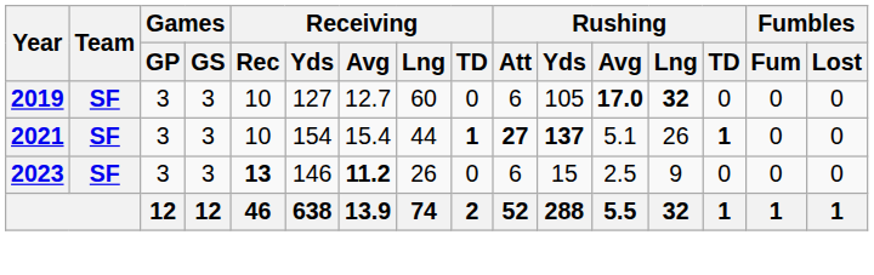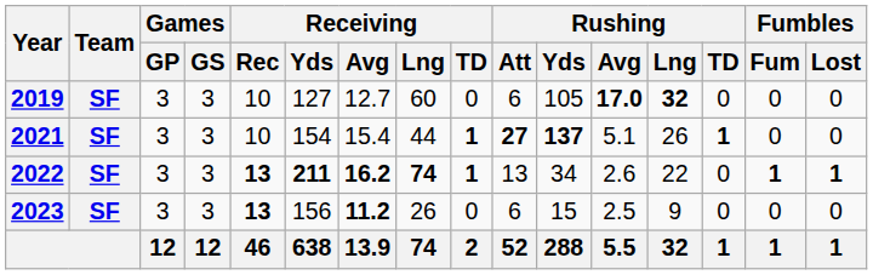 <table class="wikitable" style="text-align:center;">
 <tr>
 <th rowspan="2">Year</th>
 <th rowspan="2">Team</th>
 <th colspan="2">Games</th>
 <th colspan="5">Receiving</th>
 <th colspan="5">Rushing</th>
 <th colspan="2">Fumbles</th>
 </tr>
 <tr>
 <th>GP</th>
 <th>GS</th>
 <th>Rec</th>
 <th>Yds</th>
 <th>Avg</th>
 <th>Lng</th>
 <th>TD</th>
 <th>Att</th>
 <th>Yds</th>
 <th>Avg</th>
 <th>Lng</th>
 <th>TD</th>
 <th>Fum</th>
 <th>Lost</th>
 </tr>
 <tr>
 <th><a href='#'>2019</a></th>
 <th><a href='#'>SF</a></th>
 <td>3</td>
 <td>3</td>
 <td>10</td>
 <td>127</td>
 <td>12.7</td>
 <td>60</td>
 <td>0</td>
 <td>6</td>
 <td>105</td>
 <td><strong>17.0</strong></td>
 <td><strong>32</strong></td>
 <td>0</td>
 <td>0</td>
 <td>0</td>
 </tr>
 <tr>
 <th><a href='#'>2021</a></th>
 <th><a href='#'>SF</a></th>
 <td>3</td>
 <td>3</td>
 <td>10</td>
 <td>154</td>
 <td>15.4</td>
 <td>44</td>
 <td><strong>1</strong></td>
 <td><strong>27</strong></td>
 <td><strong>137</strong></td>
 <td>5.1</td>
 <td>26</td>
 <td><strong>1</strong></td>
 <td>0</td>
 <td>0</td>
 </tr>
 <tr>
+<th><a href='#'>2022</a></th>
+<th><a href='#'>SF</a></th>
+<td>3</td>
+<td>3</td>
+<td><strong>13</strong></td>
+<td><strong>211</strong></td>
+<td><strong>16.2</strong></td>
+<td><strong>74</strong></td>
+<td><strong>1</strong></td>
+<td>13</td>
+<td>34</td>
+<td>2.6</td>
+<td>22</td>
+<td>0</td>
+<td><strong>1</strong></td>
+<td><strong>1</strong></td>
+</tr>
+<tr>
 <th><a href='#'>2023</a></th>
 <th><a href='#'>SF</a></th>
 <td>3</td>
 <td>3</td>
 <td><strong>13</strong></td>
-<td>146</td>
+<td>156</td>
 <td><strong>11.2</strong></td>
 <td>26</td>
 <td>0</td>
 <td>6</td>
 <td>15</td>
 <td>2.5</td>
 <td>9</td>
 <td>0</td>
 <td>0</td>
 <td>0</td>
 </tr>
 <tr>
 <th colspan="2"></th>
 <th>12</th>
 <th>12</th>
 <th>46</th>
 <th>638</th>
 <th>13.9</th>
 <th>74</th>
 <th>2</th>
 <th>52</th>
 <th>288</th>
 <th>5.5</th>
 <th>32</th>
 <th>1</th>
 <th>1</th>
 <th>1</th>
 </tr>
 </table>
